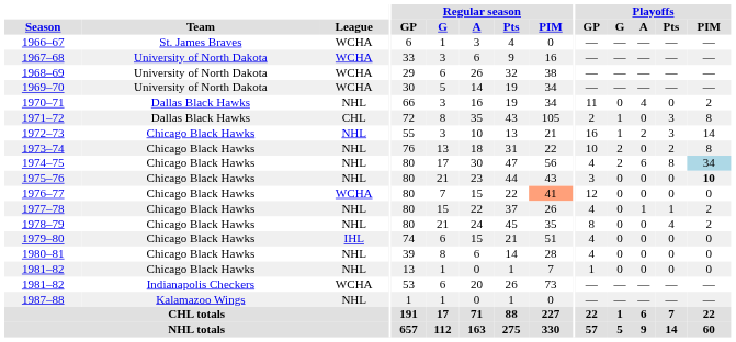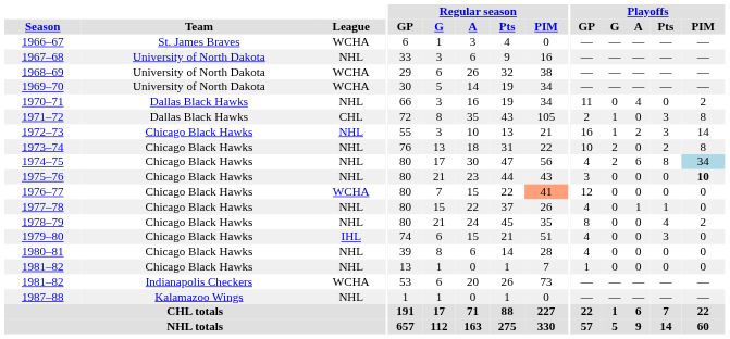 <table border="0" cellpadding="1" cellspacing="0" style="text-align:center; width:60em">
 <tr bgcolor="#e0e0e0">
 <th colspan="3" bgcolor="#ffffff"></th>
 <th rowspan="99" bgcolor="#ffffff"></th>
 <th colspan="5"><a href='#'>Regular season</a></th>
 <th rowspan="99" bgcolor="#ffffff"></th>
 <th colspan="5"><a href='#'>Playoffs</a></th>
 </tr>
 <tr bgcolor="#e0e0e0">
 <th><a href='#'>Season</a></th>
 <th>Team</th>
 <th>League</th>
 <th>GP</th>
 <th><a href='#'>G</a></th>
 <th><a href='#'>A</a></th>
 <th><a href='#'>Pts</a></th>
 <th><a href='#'>PIM</a></th>
 <th>GP</th>
 <th>G</th>
 <th>A</th>
 <th>Pts</th>
 <th>PIM</th>
 </tr>
 <tr>
 <td><a href='#'>1966–67</a></td>
 <td><a href='#'>St. James Braves</a></td>
 <td>WCHA</td>
 <td>6</td>
 <td>1</td>
 <td>3</td>
 <td>4</td>
 <td>0</td>
 <td>—</td>
 <td>—</td>
 <td>—</td>
 <td>—</td>
 <td>—</td>
 </tr>
 <tr bgcolor="#f0f0f0">
 <td><a href='#'>1967–68</a></td>
 <td><a href='#'>University of North Dakota</a></td>
-<td><a href='#'>WCHA</a></td>
+<td>NHL</td>
 <td>33</td>
 <td>3</td>
 <td>6</td>
 <td>9</td>
 <td>16</td>
 <td>—</td>
 <td>—</td>
 <td>—</td>
 <td>—</td>
 <td>—</td>
 </tr>
 <tr>
 <td><a href='#'>1968–69</a></td>
 <td>University of North Dakota</td>
 <td>WCHA</td>
 <td>29</td>
 <td>6</td>
 <td>26</td>
 <td>32</td>
 <td>38</td>
 <td>—</td>
 <td>—</td>
 <td>—</td>
 <td>—</td>
 <td>—</td>
 </tr>
 <tr bgcolor="#f0f0f0">
 <td><a href='#'>1969–70</a></td>
 <td>University of North Dakota</td>
 <td>WCHA</td>
 <td>30</td>
 <td>5</td>
 <td>14</td>
 <td>19</td>
 <td>34</td>
 <td>—</td>
 <td>—</td>
 <td>—</td>
 <td>—</td>
 <td>—</td>
 </tr>
 <tr>
 <td><a href='#'>1970–71</a></td>
 <td><a href='#'>Dallas Black Hawks</a></td>
 <td>NHL</td>
 <td>66</td>
 <td>3</td>
 <td>16</td>
 <td>19</td>
 <td>34</td>
 <td>11</td>
 <td>0</td>
 <td>4</td>
 <td>0</td>
 <td>2</td>
 </tr>
 <tr bgcolor="#f0f0f0">
 <td><a href='#'>1971–72</a></td>
 <td>Dallas Black Hawks</td>
 <td>CHL</td>
 <td>72</td>
 <td>8</td>
 <td>35</td>
 <td>43</td>
 <td>105</td>
 <td>2</td>
 <td>1</td>
 <td>0</td>
 <td>3</td>
 <td>8</td>
 </tr>
 <tr>
 <td><a href='#'>1972–73</a></td>
 <td><a href='#'>Chicago Black Hawks</a></td>
 <td><a href='#'>NHL</a></td>
 <td>55</td>
 <td>3</td>
 <td>10</td>
 <td>13</td>
 <td>21</td>
 <td>16</td>
 <td>1</td>
 <td>2</td>
 <td>3</td>
 <td>14</td>
 </tr>
 <tr bgcolor="#f0f0f0">
 <td><a href='#'>1973–74</a></td>
 <td>Chicago Black Hawks</td>
 <td>NHL</td>
 <td>76</td>
 <td>13</td>
 <td>18</td>
 <td>31</td>
 <td>22</td>
 <td>10</td>
 <td>2</td>
 <td>0</td>
 <td>2</td>
 <td>8</td>
 </tr>
 <tr>
 <td><a href='#'>1974–75</a></td>
 <td>Chicago Black Hawks</td>
 <td>NHL</td>
 <td>80</td>
 <td>17</td>
 <td>30</td>
 <td>47</td>
 <td>56</td>
 <td>4</td>
 <td>2</td>
 <td>6</td>
 <td>8</td>
 <td style="background: lightblue;">34</td>
 </tr>
 <tr bgcolor="#f0f0f0">
 <td><a href='#'>1975–76</a></td>
 <td>Chicago Black Hawks</td>
 <td>NHL</td>
 <td>80</td>
 <td>21</td>
 <td>23</td>
 <td>44</td>
 <td>43</td>
 <td>3</td>
 <td>0</td>
 <td>0</td>
 <td>0</td>
 <td><strong>10</strong></td>
 </tr>
 <tr>
 <td><a href='#'>1976–77</a></td>
 <td>Chicago Black Hawks</td>
 <td><a href='#'>WCHA</a></td>
 <td>80</td>
 <td>7</td>
 <td>15</td>
 <td>22</td>
 <td style="background: lightsalmon;">41</td>
 <td>12</td>
 <td>0</td>
 <td>0</td>
 <td>0</td>
 <td>0</td>
 </tr>
 <tr bgcolor="#f0f0f0">
 <td><a href='#'>1977–78</a></td>
 <td>Chicago Black Hawks</td>
 <td>NHL</td>
 <td>80</td>
 <td>15</td>
 <td>22</td>
 <td>37</td>
 <td>26</td>
 <td>4</td>
 <td>0</td>
 <td>1</td>
 <td>1</td>
-<td>2</td>
+<td>0</td>
 </tr>
 <tr>
 <td><a href='#'>1978–79</a></td>
 <td>Chicago Black Hawks</td>
 <td>NHL</td>
 <td>80</td>
 <td>21</td>
 <td>24</td>
 <td>45</td>
 <td>35</td>
 <td>8</td>
 <td>0</td>
 <td>0</td>
 <td>4</td>
 <td>2</td>
 </tr>
 <tr bgcolor="#f0f0f0">
 <td><a href='#'>1979–80</a></td>
 <td>Chicago Black Hawks</td>
 <td><a href='#'>IHL</a></td>
 <td>74</td>
 <td>6</td>
 <td>15</td>
 <td>21</td>
 <td>51</td>
 <td>4</td>
 <td>0</td>
 <td>0</td>
-<td>0</td>
+<td>3</td>
 <td>0</td>
 </tr>
 <tr>
 <td><a href='#'>1980–81</a></td>
 <td>Chicago Black Hawks</td>
 <td>NHL</td>
 <td>39</td>
 <td>8</td>
 <td>6</td>
 <td>14</td>
 <td>28</td>
 <td>4</td>
 <td>0</td>
 <td>0</td>
 <td>0</td>
 <td>0</td>
 </tr>
 <tr bgcolor="#f0f0f0">
 <td><a href='#'>1981–82</a></td>
 <td>Chicago Black Hawks</td>
 <td>NHL</td>
 <td>13</td>
 <td>1</td>
 <td>0</td>
 <td>1</td>
 <td>7</td>
 <td>1</td>
 <td>0</td>
 <td>0</td>
 <td>0</td>
 <td>0</td>
 </tr>
 <tr>
 <td><a href='#'>1981–82</a></td>
 <td><a href='#'>Indianapolis Checkers</a></td>
 <td>WCHA</td>
 <td>53</td>
 <td>6</td>
 <td>20</td>
 <td>26</td>
 <td>73</td>
 <td>—</td>
 <td>—</td>
 <td>—</td>
 <td>—</td>
 <td>—</td>
 </tr>
 <tr bgcolor="#f0f0f0">
 <td><a href='#'>1987–88</a></td>
 <td><a href='#'>Kalamazoo Wings</a></td>
 <td>NHL</td>
 <td>1</td>
 <td>1</td>
 <td>0</td>
 <td>1</td>
 <td>0</td>
 <td>—</td>
 <td>—</td>
 <td>—</td>
 <td>—</td>
 <td>—</td>
 </tr>
 <tr bgcolor="#e0e0e0">
 <th colspan="3">CHL totals</th>
 <th>191</th>
 <th>17</th>
 <th>71</th>
 <th>88</th>
 <th>227</th>
 <th>22</th>
 <th>1</th>
 <th>6</th>
 <th>7</th>
 <th>22</th>
 </tr>
 <tr bgcolor="#e0e0e0">
 <th colspan="3">NHL totals</th>
 <th>657</th>
 <th>112</th>
 <th>163</th>
 <th>275</th>
 <th>330</th>
 <th>57</th>
 <th>5</th>
 <th>9</th>
 <th>14</th>
 <th>60</th>
 </tr>
 </table>
